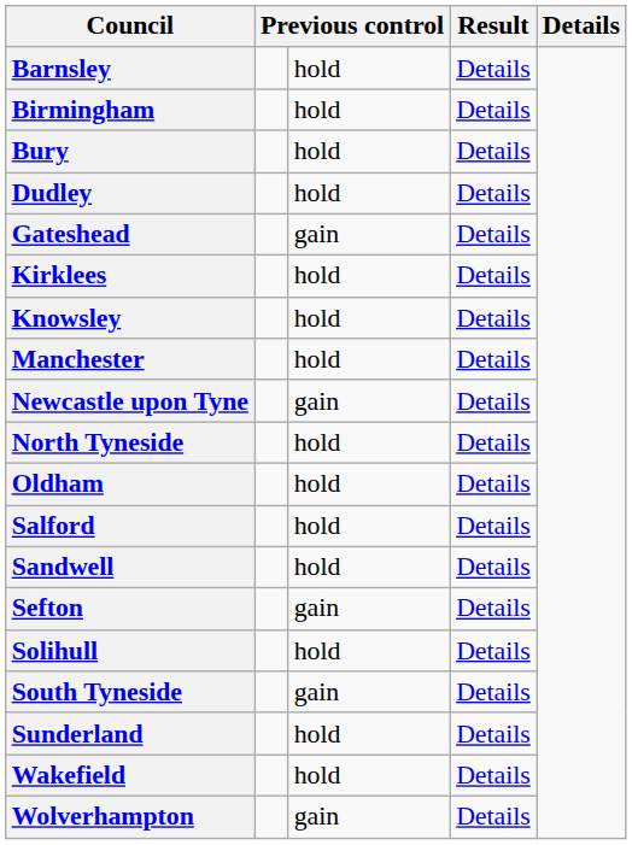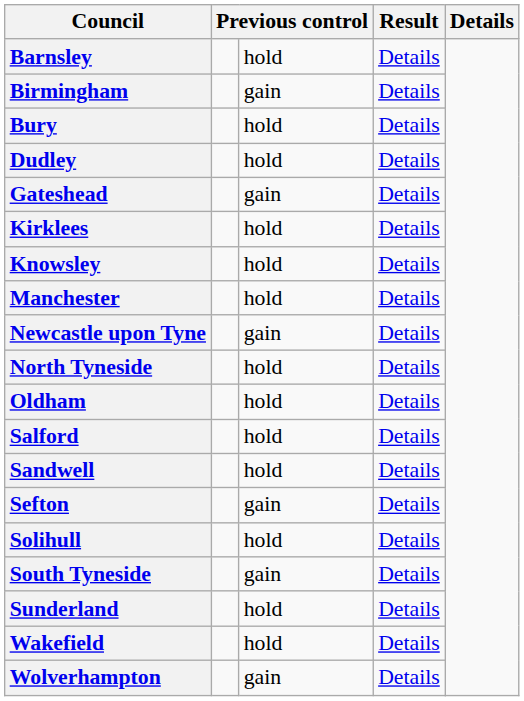 <table class="wikitable sortable" border="1">
 <tr>
 <th scope="col">Council</th>
 <th colspan=2>Previous control</th>
 <th colspan=2>Result</th>
 <th class="unsortable" scope="col">Details</th>
 </tr>
 <tr>
 <th scope="row" style="text-align: left;"><a href='#'>Barnsley</a></th>
 <td></td>
 <td> hold</td>
 <td><a href='#'>Details</a></td>
 </tr>
 <tr>
 <th scope="row" style="text-align: left;"><a href='#'>Birmingham</a></th>
 <td></td>
-<td> hold</td>
+<td> gain</td>
 <td><a href='#'>Details</a></td>
 </tr>
 <tr>
 <th scope="row" style="text-align: left;"><a href='#'>Bury</a></th>
 <td></td>
 <td> hold</td>
 <td><a href='#'>Details</a></td>
 </tr>
 <tr>
 <th scope="row" style="text-align: left;"><a href='#'>Dudley</a></th>
 <td></td>
 <td> hold</td>
 <td><a href='#'>Details</a></td>
 </tr>
 <tr>
 <th scope="row" style="text-align: left;"><a href='#'>Gateshead</a></th>
 <td></td>
 <td> gain</td>
 <td><a href='#'>Details</a></td>
 </tr>
 <tr>
 <th scope="row" style="text-align: left;"><a href='#'>Kirklees</a></th>
 <td></td>
 <td> hold</td>
 <td><a href='#'>Details</a></td>
 </tr>
 <tr>
 <th scope="row" style="text-align: left;"><a href='#'>Knowsley</a></th>
 <td></td>
 <td> hold</td>
 <td><a href='#'>Details</a></td>
 </tr>
 <tr>
 <th scope="row" style="text-align: left;"><a href='#'>Manchester</a></th>
 <td></td>
 <td> hold</td>
 <td><a href='#'>Details</a></td>
 </tr>
 <tr>
 <th scope="row" style="text-align: left;"><a href='#'>Newcastle upon Tyne</a></th>
 <td></td>
 <td> gain</td>
 <td><a href='#'>Details</a></td>
 </tr>
 <tr>
 <th scope="row" style="text-align: left;"><a href='#'>North Tyneside</a></th>
 <td></td>
 <td> hold</td>
 <td><a href='#'>Details</a></td>
 </tr>
 <tr>
 <th scope="row" style="text-align: left;"><a href='#'>Oldham</a></th>
 <td></td>
 <td> hold</td>
 <td><a href='#'>Details</a></td>
 </tr>
 <tr>
 <th scope="row" style="text-align: left;"><a href='#'>Salford</a></th>
 <td></td>
 <td> hold</td>
 <td><a href='#'>Details</a></td>
 </tr>
 <tr>
 <th scope="row" style="text-align: left;"><a href='#'>Sandwell</a></th>
 <td></td>
 <td> hold</td>
 <td><a href='#'>Details</a></td>
 </tr>
 <tr>
 <th scope="row" style="text-align: left;"><a href='#'>Sefton</a></th>
 <td></td>
 <td> gain</td>
 <td><a href='#'>Details</a></td>
 </tr>
 <tr>
 <th scope="row" style="text-align: left;"><a href='#'>Solihull</a></th>
 <td></td>
 <td> hold</td>
 <td><a href='#'>Details</a></td>
 </tr>
 <tr>
 <th scope="row" style="text-align: left;"><a href='#'>South Tyneside</a></th>
 <td></td>
 <td> gain</td>
 <td><a href='#'>Details</a></td>
 </tr>
 <tr>
 <th scope="row" style="text-align: left;"><a href='#'>Sunderland</a></th>
 <td></td>
 <td> hold</td>
 <td><a href='#'>Details</a></td>
 </tr>
 <tr>
 <th scope="row" style="text-align: left;"><a href='#'>Wakefield</a></th>
 <td></td>
 <td> hold</td>
 <td><a href='#'>Details</a></td>
 </tr>
 <tr>
 <th scope="row" style="text-align: left;"><a href='#'>Wolverhampton</a></th>
 <td></td>
 <td> gain</td>
 <td><a href='#'>Details</a></td>
 </tr>
 </table>
